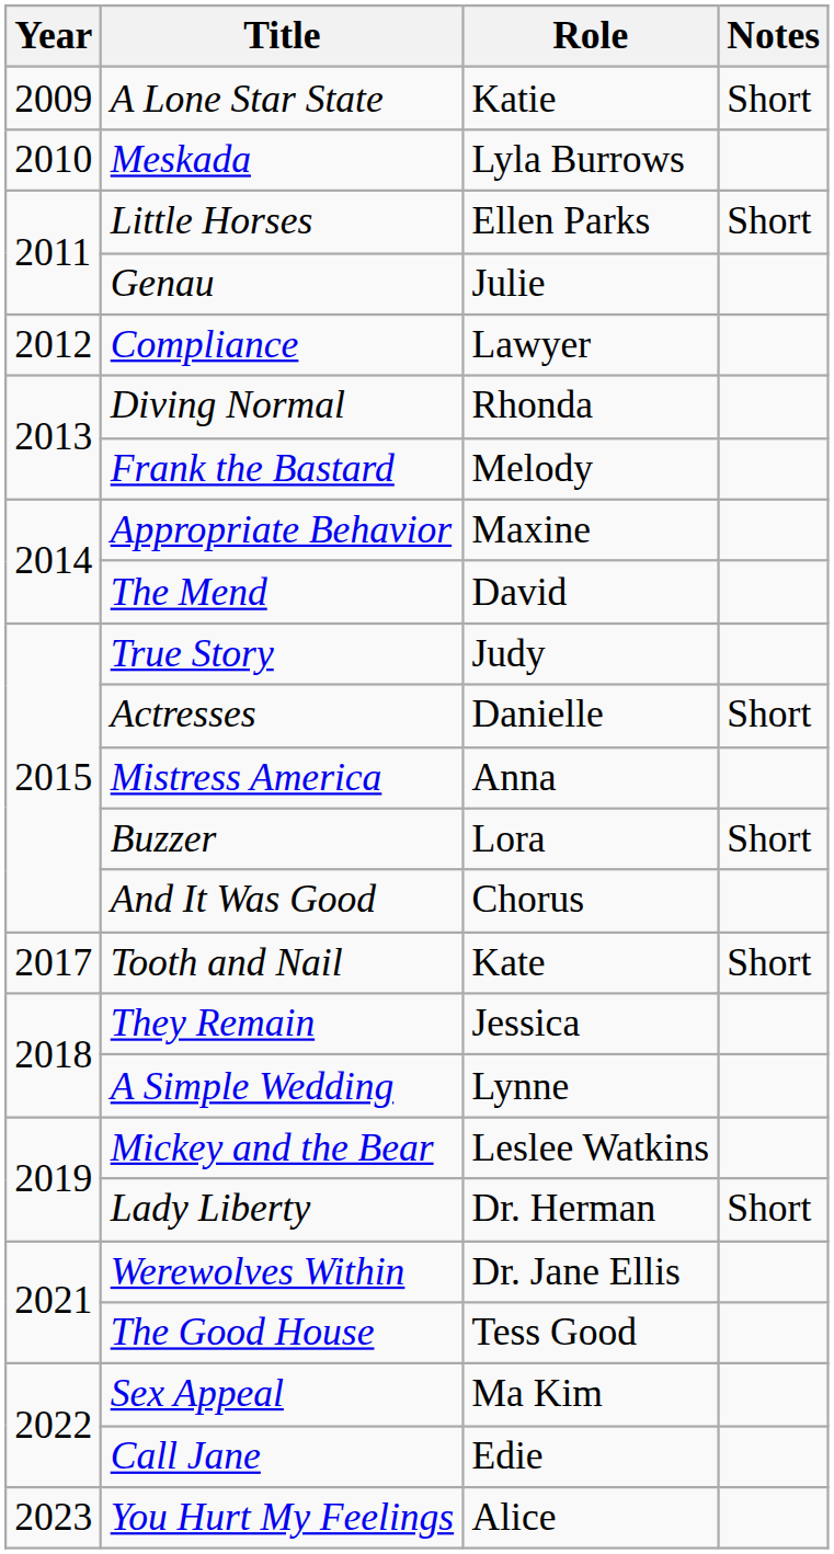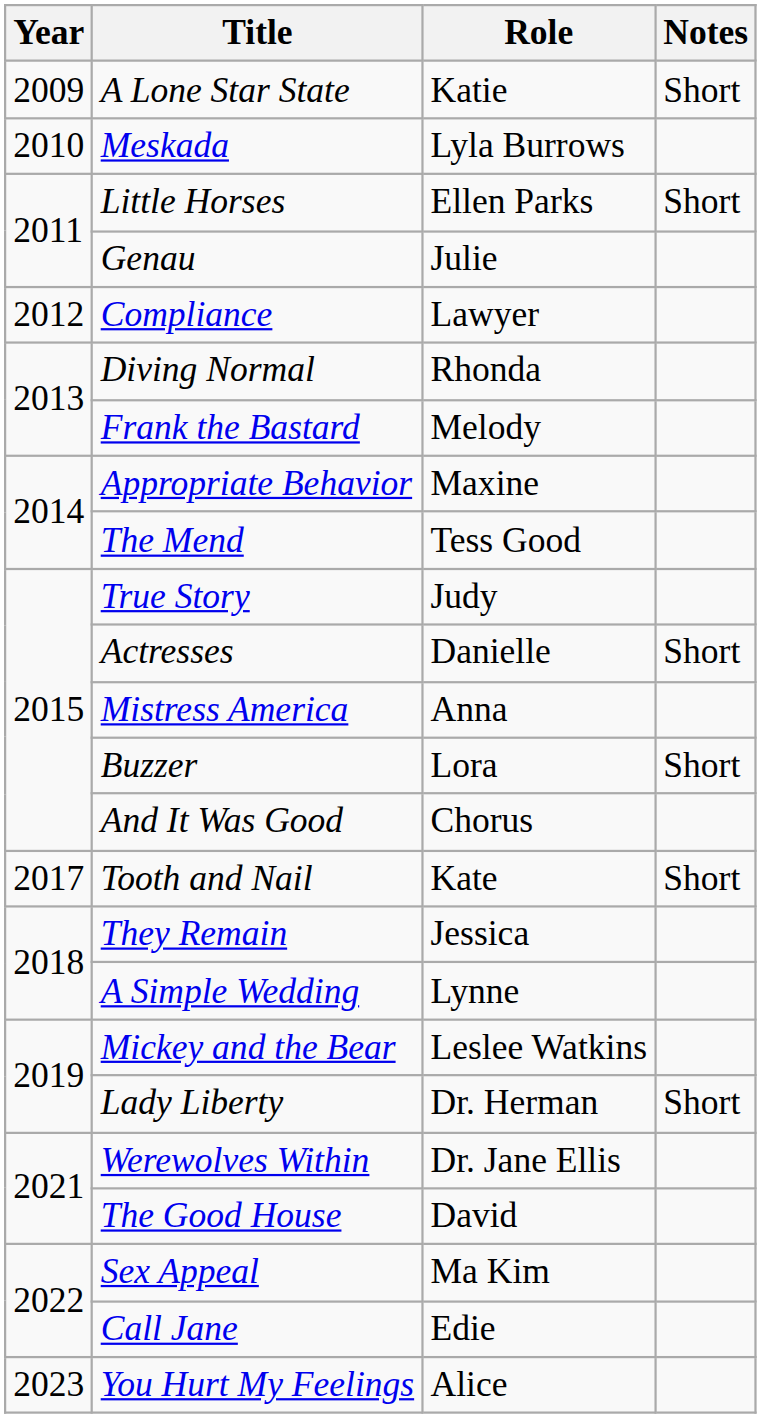 <table class="wikitable sortable">
 <tr>
 <th>Year</th>
 <th>Title</th>
 <th>Role</th>
 <th>Notes</th>
 </tr>
 <tr>
 <td>2009</td>
 <td><em>A Lone Star State</em></td>
 <td>Katie</td>
 <td>Short</td>
 </tr>
 <tr>
 <td>2010</td>
 <td><em><a href='#'>Meskada</a></em></td>
 <td>Lyla Burrows</td>
 <td></td>
 </tr>
 <tr>
 <td rowspan=2>2011</td>
 <td><em>Little Horses</em></td>
 <td>Ellen Parks</td>
 <td>Short</td>
 </tr>
 <tr>
 <td><em>Genau</em></td>
 <td>Julie</td>
 <td></td>
 </tr>
 <tr>
 <td>2012</td>
 <td><em><a href='#'>Compliance</a></em></td>
 <td>Lawyer</td>
 <td></td>
 </tr>
 <tr>
 <td rowspan=2>2013</td>
 <td><em>Diving Normal</em></td>
 <td>Rhonda</td>
 <td></td>
 </tr>
 <tr>
 <td><em><a href='#'>Frank the Bastard</a></em></td>
 <td>Melody</td>
 <td></td>
 </tr>
 <tr>
 <td rowspan=2>2014</td>
 <td><em><a href='#'>Appropriate Behavior</a></em></td>
 <td>Maxine</td>
 <td></td>
 </tr>
 <tr>
 <td><em><a href='#'>The Mend</a></em></td>
-<td>David</td>
+<td>Tess Good</td>
 <td></td>
 </tr>
 <tr>
 <td rowspan=5>2015</td>
 <td><em><a href='#'>True Story</a></em></td>
 <td>Judy</td>
 <td></td>
 </tr>
 <tr>
 <td><em>Actresses</em></td>
 <td>Danielle</td>
 <td>Short</td>
 </tr>
 <tr>
 <td><em><a href='#'>Mistress America</a></em></td>
 <td>Anna</td>
 <td></td>
 </tr>
 <tr>
 <td><em>Buzzer</em></td>
 <td>Lora</td>
 <td>Short</td>
 </tr>
 <tr>
 <td><em>And It Was Good</em></td>
 <td>Chorus</td>
 <td></td>
 </tr>
 <tr>
 <td>2017</td>
 <td><em>Tooth and Nail</em></td>
 <td>Kate</td>
 <td>Short</td>
 </tr>
 <tr>
 <td rowspan=2>2018</td>
 <td><em><a href='#'>They Remain</a></em></td>
 <td>Jessica</td>
 <td></td>
 </tr>
 <tr>
 <td><em><a href='#'>A Simple Wedding</a></em></td>
 <td>Lynne</td>
 <td></td>
 </tr>
 <tr>
 <td rowspan=2>2019</td>
 <td><em><a href='#'>Mickey and the Bear</a></em></td>
 <td>Leslee Watkins</td>
 <td></td>
 </tr>
 <tr>
 <td><em>Lady Liberty</em></td>
 <td>Dr. Herman</td>
 <td>Short</td>
 </tr>
 <tr>
 <td rowspan=2>2021</td>
 <td><em><a href='#'>Werewolves Within</a></em></td>
 <td>Dr. Jane Ellis</td>
 <td></td>
 </tr>
 <tr>
 <td><em><a href='#'>The Good House</a></em></td>
-<td>Tess Good</td>
+<td>David</td>
 <td></td>
 </tr>
 <tr>
 <td rowspan=2>2022</td>
 <td><em><a href='#'>Sex Appeal</a></em></td>
 <td>Ma Kim</td>
 <td></td>
 </tr>
 <tr>
 <td><em><a href='#'>Call Jane</a></em></td>
 <td>Edie</td>
 <td></td>
 </tr>
 <tr>
 <td>2023</td>
 <td><em><a href='#'>You Hurt My Feelings</a></em></td>
 <td>Alice</td>
 <td></td>
 </tr>
 </table>
